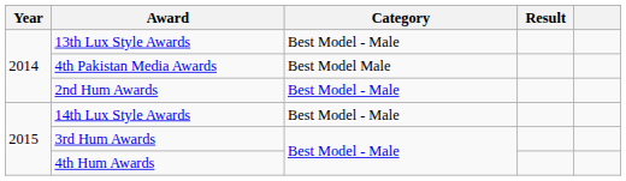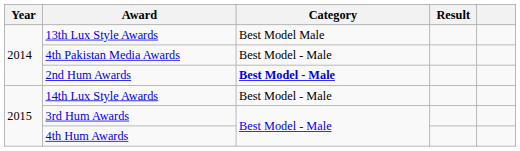 <table class="wikitable" width="50%" style="font-size: 95%;">
 <tr style="background:#ccc; text-align:center;">
 <th scope="col" width="3%">Year</th>
 <th scope="col" width="25%">Award</th>
 <th scope="col" width="25%">Category</th>
 <th scope="col" width="3%">Result</th>
 <th scope="col" width="5%"></th>
 </tr>
 <tr>
 <td rowspan="3">2014</td>
 <td><a href='#'>13th Lux Style Awards</a></td>
+<td>Best Model Male</td>
+<td></td>
+<td style="text-align:center;"></td>
+</tr>
+<tr>
+<td><a href='#'>4th Pakistan Media Awards</a></td>
 <td>Best Model - Male</td>
 <td></td>
 <td style="text-align:center;"></td>
 </tr>
 <tr>
-<td><a href='#'>4th Pakistan Media Awards</a></td>
-<td>Best Model Male</td>
-<td></td>
-<td style="text-align:center;"></td>
-</tr>
-<tr>
 <td><a href='#'>2nd Hum Awards</a></td>
-<td><a href='#'>Best Model - Male</a></td>
+<td><strong><a href='#'>Best Model - Male</a></strong></td>
 <td></td>
 <td style="text-align:center;"></td>
 </tr>
 <tr>
 <td rowspan="3">2015</td>
 <td><a href='#'>14th Lux Style Awards</a></td>
 <td>Best Model - Male</td>
 <td></td>
 <td style="text-align:center;"></td>
 </tr>
 <tr>
 <td><a href='#'>3rd Hum Awards</a></td>
 <td rowspan="2"><a href='#'>Best Model - Male</a></td>
 <td></td>
 <td style="text-align:center;"></td>
 </tr>
 <tr>
 <td><a href='#'>4th Hum Awards</a></td>
 <td></td>
 <td style="text-align:center;"></td>
 </tr>
 </table>
